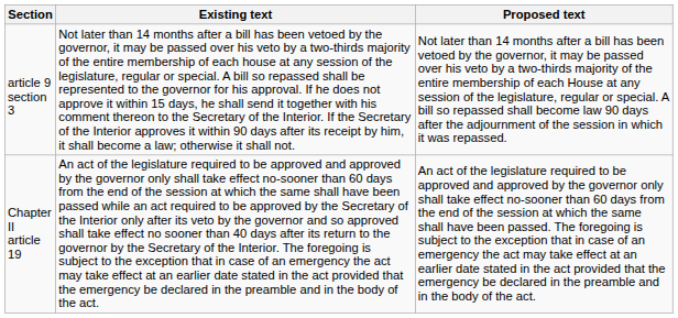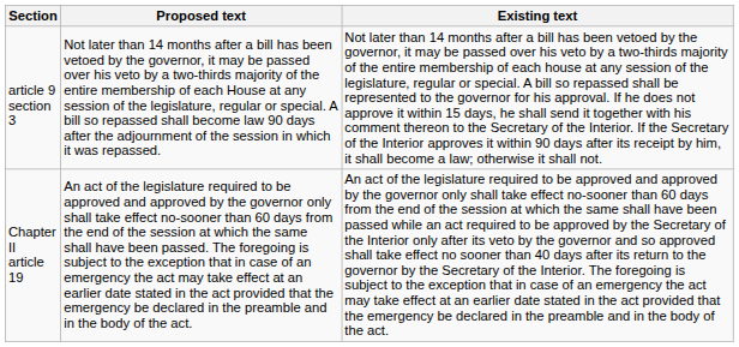 <table class=wikitable>
 <tr>
 <th>Section</th>
+<th>Proposed text</th>
 <th>Existing text</th>
-<th>Proposed text</th>
 </tr>
 <tr>
 <td><br>article 9<br>section 3</td>
+<td>Not later than 14 months after a bill has been vetoed by the governor, it may be passed over his veto by a two-thirds majority of the entire membership of each House at any session of the legislature, regular or special. A bill so repassed shall become law 90 days after the adjournment of the session in which it was repassed.</td>
 <td>Not later than 14 months after a bill has been vetoed by the governor, it may be passed over his veto by a two-thirds majority of the entire membership of each house at any session of the legislature, regular or special. A bill so repassed shall be represented to the governor for his approval. If he does not approve it within 15 days, he shall send it together with his comment thereon to the Secretary of the Interior. If the Secretary of the Interior approves it within 90 days after its receipt by him, it shall become a law; otherwise it shall not.</td>
-<td>Not later than 14 months after a bill has been vetoed by the governor, it may be passed over his veto by a two-thirds majority of the entire membership of each House at any session of the legislature, regular or special. A bill so repassed shall become law 90 days after the adjournment of the session in which it was repassed.</td>
 </tr>
 <tr>
 <td>Chapter II<br>article 19</td>
+<td>An act of the legislature required to be approved and approved by the governor only shall take effect no-sooner than 60 days from the end of the session at which the same shall have been passed. The foregoing is subject to the exception that in case of an emergency the act may take effect at an earlier date stated in the act provided that the emergency be declared in the preamble and in the body of the act.</td>
 <td>An act of the legislature required to be approved and approved by the governor only shall take effect no-sooner than 60 days from the end of the session at which the same shall have been passed while an act required to be approved by the Secretary of the Interior only after its veto by the governor and so approved shall take effect no sooner than 40 days after its return to the governor by the Secretary of the Interior. The foregoing is subject to the exception that in case of an emergency the act may take effect at an earlier date stated in the act provided that the emergency be declared in the preamble and in the body of the act.</td>
-<td>An act of the legislature required to be approved and approved by the governor only shall take effect no-sooner than 60 days from the end of the session at which the same shall have been passed. The foregoing is subject to the exception that in case of an emergency the act may take effect at an earlier date stated in the act provided that the emergency be declared in the preamble and in the body of the act.</td>
 </tr>
 </table>
